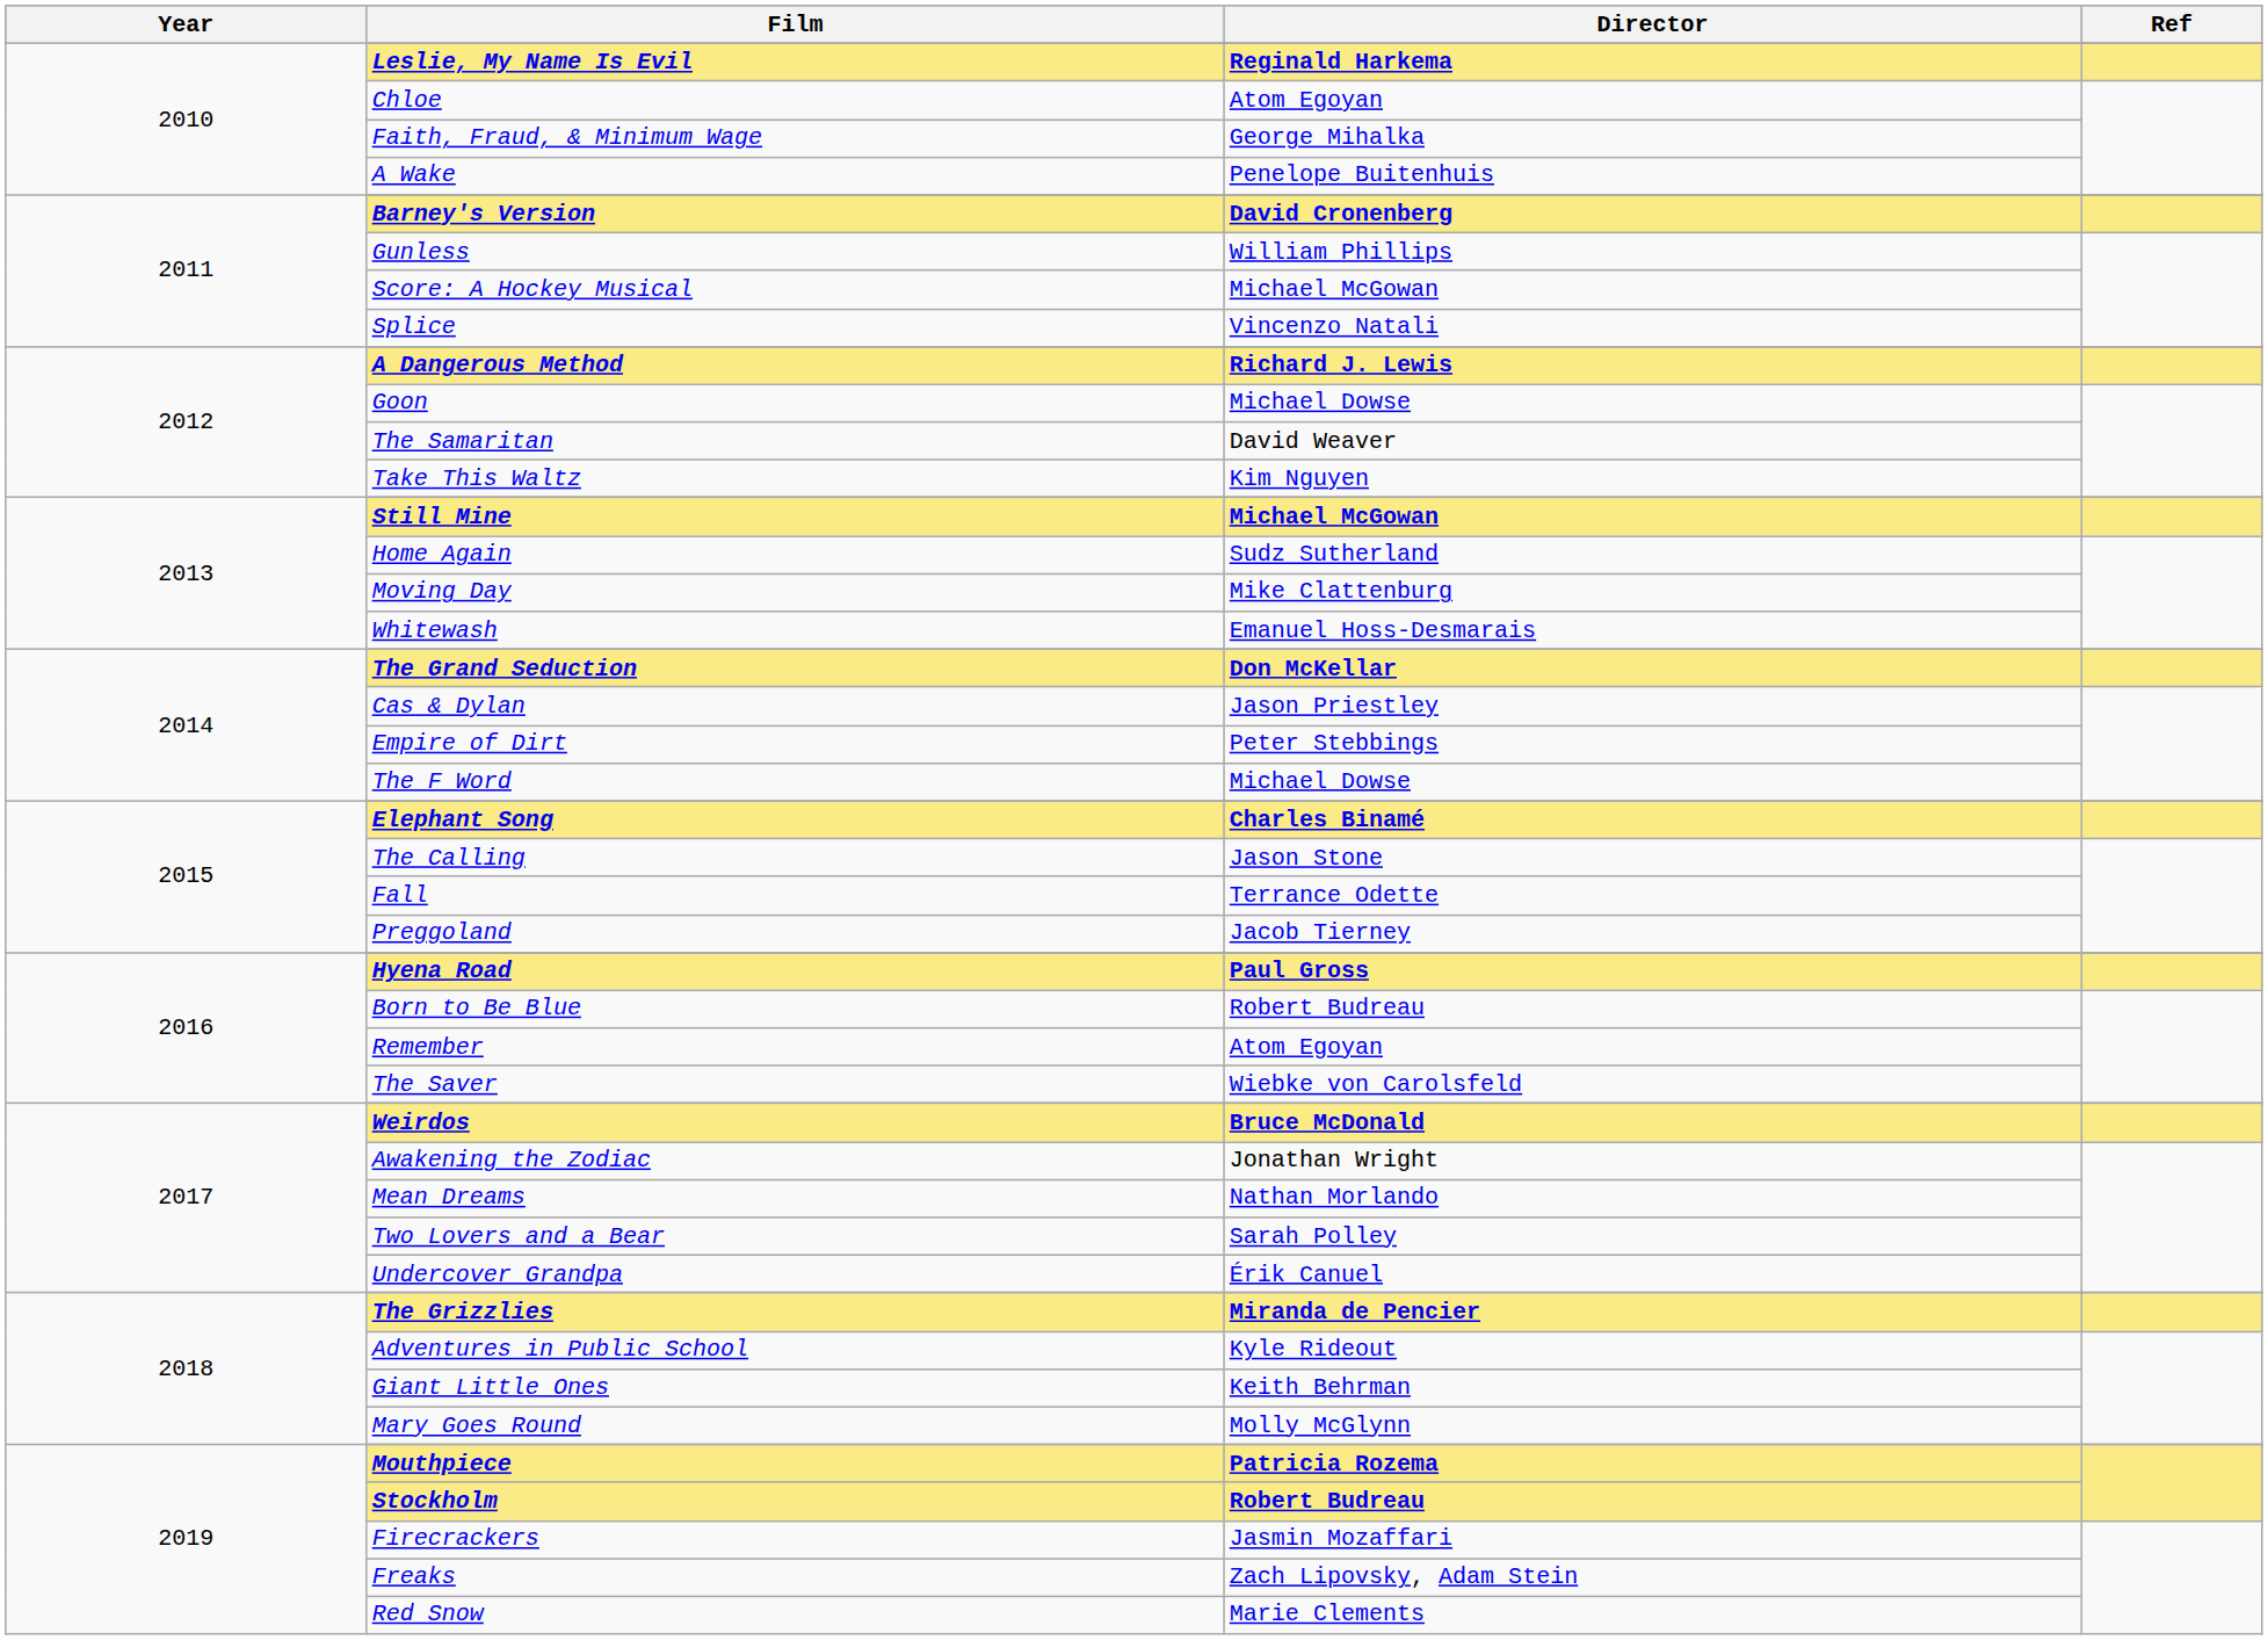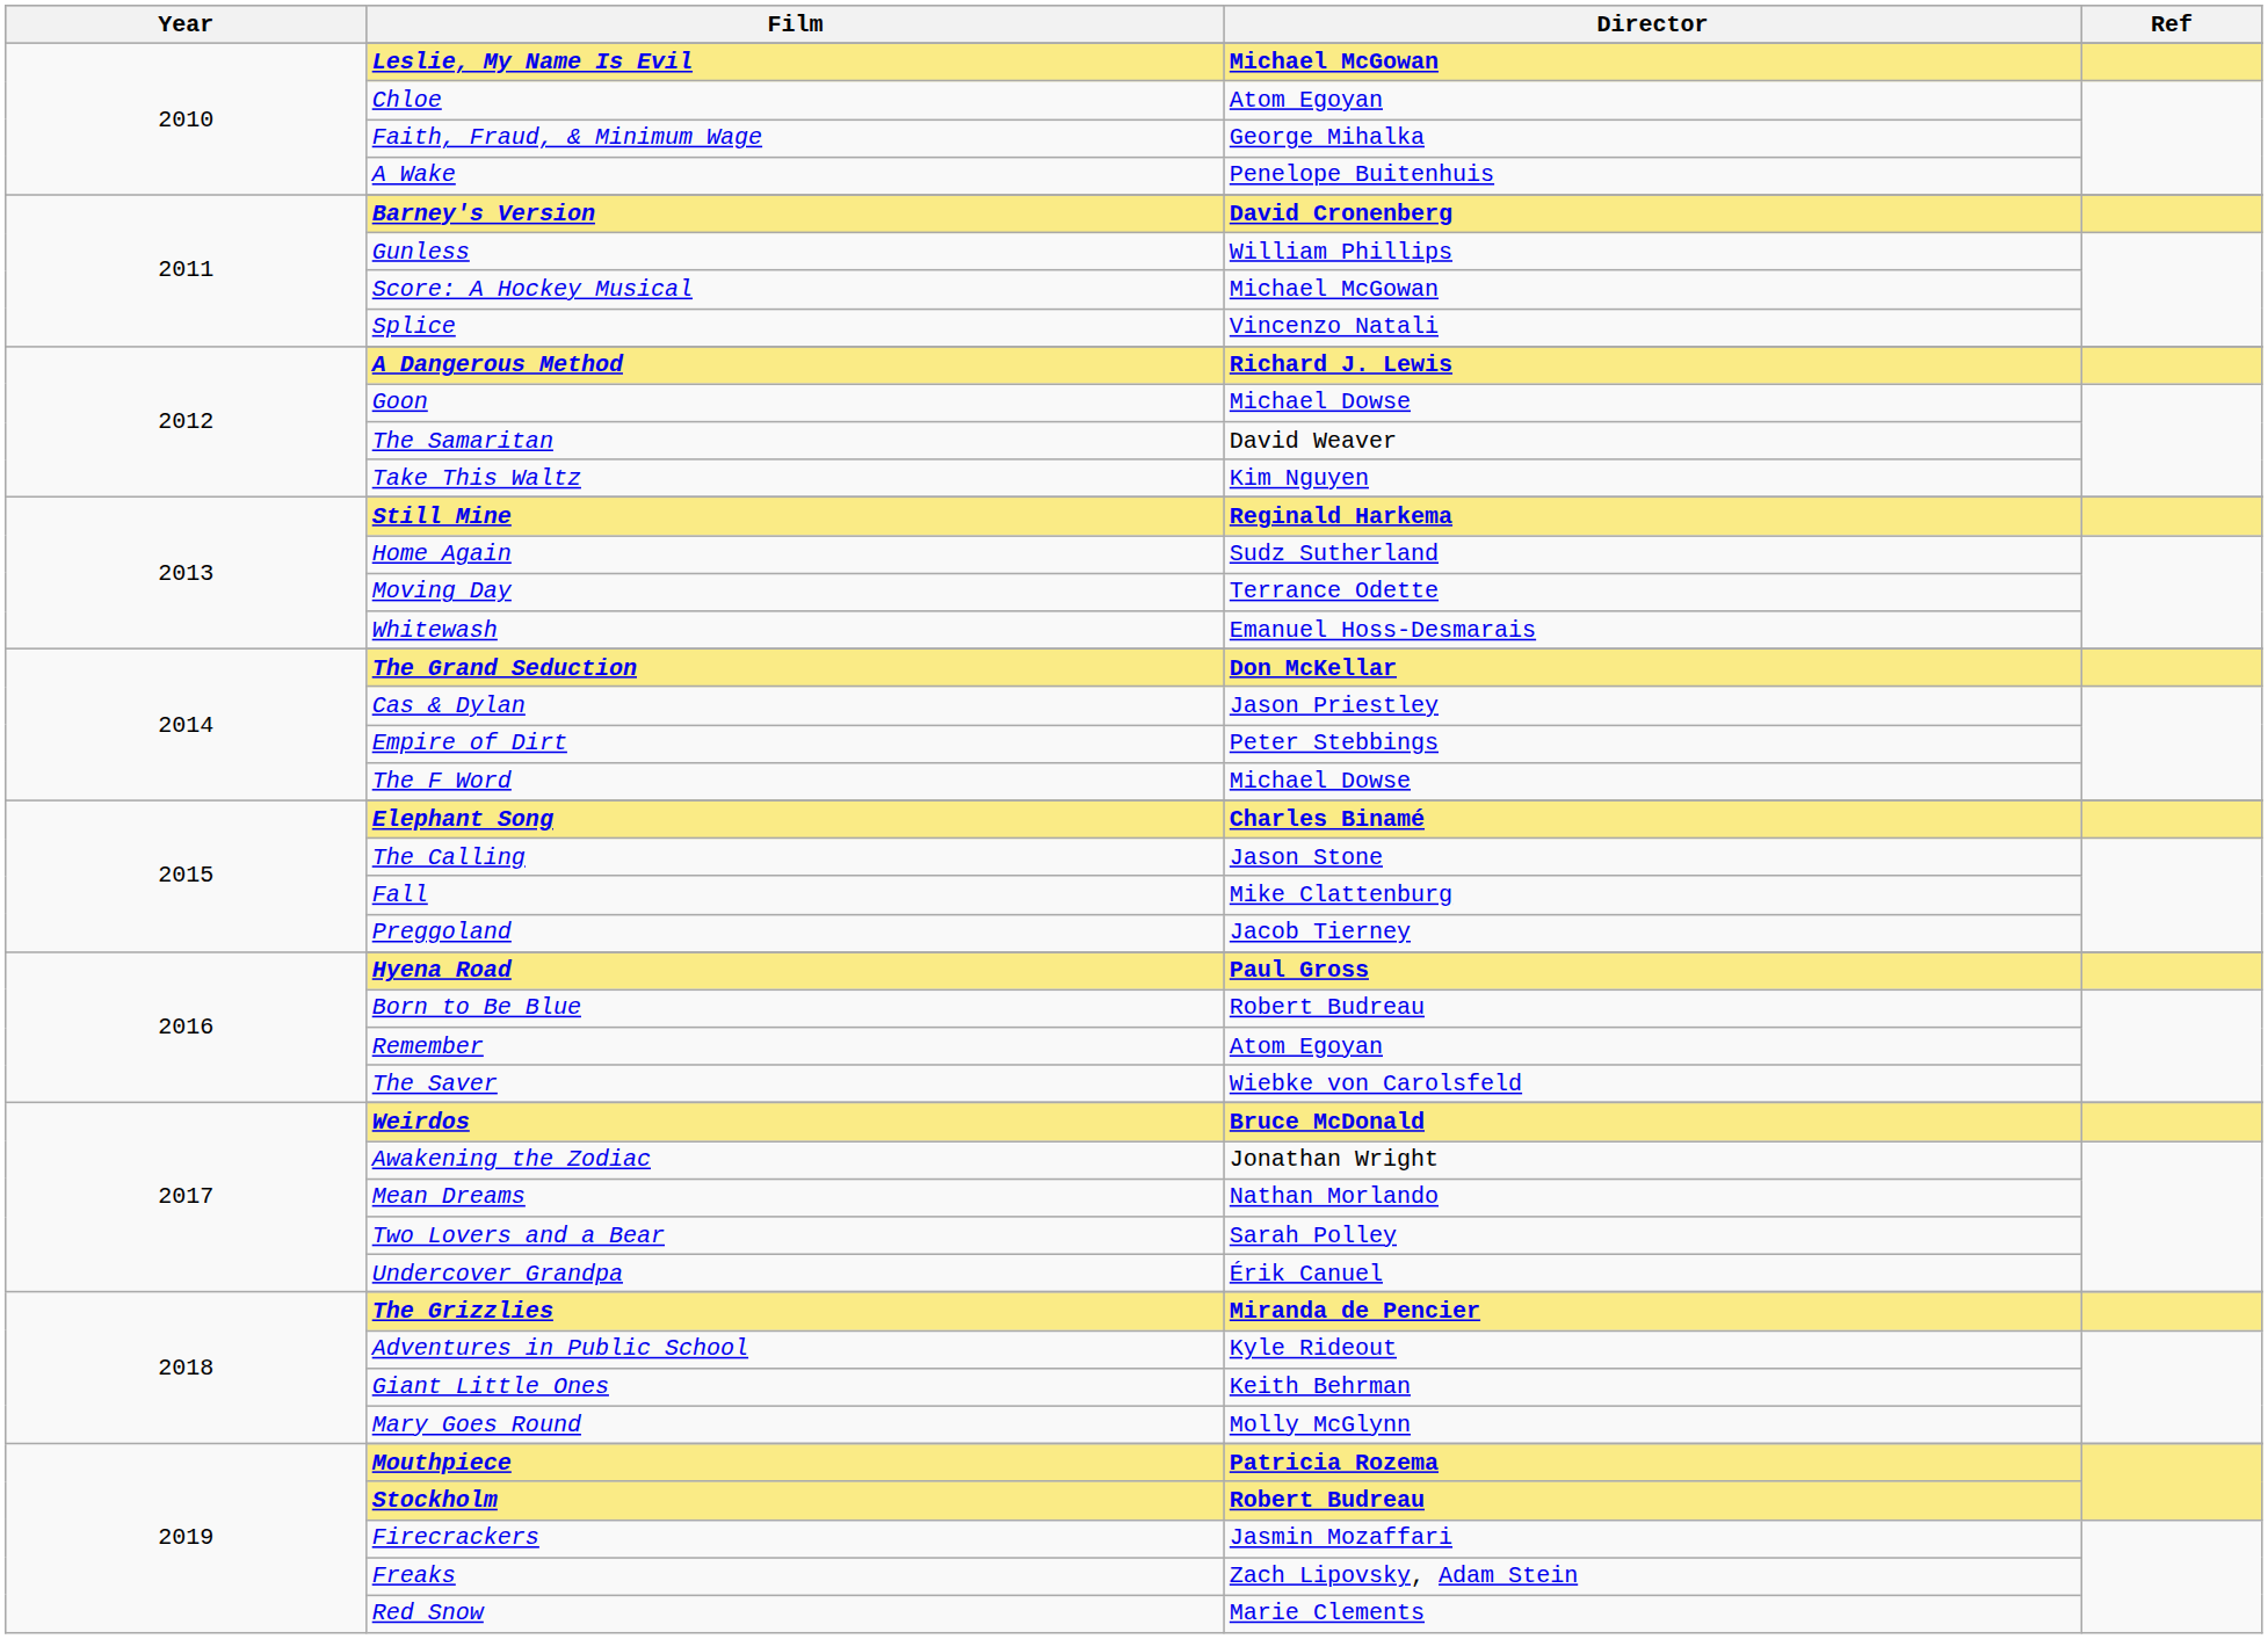 <table class="wikitable" style="width:100%;">
 <tr style="background:#bebebe;">
 <th style="width:8%;">Year</th>
 <th style="width:19%;">Film</th>
 <th style="width:19%;">Director</th>
 <th style="width:4%;">Ref</th>
 </tr>
 <tr>
 <td rowspan="5" align="center">2010</td>
 </tr>
 <tr style="background:#FAEB86">
 <td><strong><em><a href='#'>Leslie, My Name Is Evil</a></em></strong></td>
-<td><strong><a href='#'>Reginald Harkema</a></strong></td>
+<td><strong><a href='#'>Michael McGowan</a></strong></td>
 <td></td>
 </tr>
 <tr>
 <td><em><a href='#'>Chloe</a></em></td>
 <td><a href='#'>Atom Egoyan</a></td>
 <td rowspan=3></td>
 </tr>
 <tr>
 <td><em><a href='#'>Faith, Fraud, & Minimum Wage</a></em></td>
 <td><a href='#'>George Mihalka</a></td>
 </tr>
 <tr>
 <td><em><a href='#'>A Wake</a></em></td>
 <td><a href='#'>Penelope Buitenhuis</a></td>
 </tr>
 <tr>
 <td rowspan="5" align="center">2011</td>
 </tr>
 <tr style="background:#FAEB86">
 <td><strong><em><a href='#'>Barney's Version</a></em></strong></td>
 <td><strong><a href='#'>David Cronenberg</a></strong></td>
 <td></td>
 </tr>
 <tr>
 <td><em><a href='#'>Gunless</a></em></td>
 <td><a href='#'>William Phillips</a></td>
 <td rowspan=3></td>
 </tr>
 <tr>
 <td><em><a href='#'>Score: A Hockey Musical</a></em></td>
 <td><a href='#'>Michael McGowan</a></td>
 </tr>
 <tr>
 <td><em><a href='#'>Splice</a></em></td>
 <td><a href='#'>Vincenzo Natali</a></td>
 </tr>
 <tr>
 <td rowspan="5" align="center">2012</td>
 </tr>
 <tr style="background:#FAEB86">
 <td><strong><em><a href='#'>A Dangerous Method</a></em></strong></td>
 <td><strong><a href='#'>Richard J. Lewis</a></strong></td>
 <td></td>
 </tr>
 <tr>
 <td><em><a href='#'>Goon</a></em></td>
 <td><a href='#'>Michael Dowse</a></td>
 <td rowspan=3></td>
 </tr>
 <tr>
 <td><em><a href='#'>The Samaritan</a></em></td>
 <td>David Weaver</td>
 </tr>
 <tr>
 <td><em><a href='#'>Take This Waltz</a></em></td>
 <td><a href='#'>Kim Nguyen</a></td>
 </tr>
 <tr>
 <td rowspan="5" align="center">2013</td>
 </tr>
 <tr style="background:#FAEB86">
 <td><strong><em><a href='#'>Still Mine</a></em></strong></td>
-<td><strong><a href='#'>Michael McGowan</a></strong></td>
+<td><strong><a href='#'>Reginald Harkema</a></strong></td>
 <td></td>
 </tr>
 <tr>
 <td><em><a href='#'>Home Again</a></em></td>
 <td><a href='#'>Sudz Sutherland</a></td>
 <td rowspan=3></td>
 </tr>
 <tr>
 <td><em><a href='#'>Moving Day</a></em></td>
-<td><a href='#'>Mike Clattenburg</a></td>
+<td><a href='#'>Terrance Odette</a></td>
 </tr>
 <tr>
 <td><em><a href='#'>Whitewash</a></em></td>
 <td><a href='#'>Emanuel Hoss-Desmarais</a></td>
 </tr>
 <tr>
 <td rowspan="5" align="center">2014</td>
 </tr>
 <tr style="background:#FAEB86">
 <td><strong><em><a href='#'>The Grand Seduction</a></em></strong></td>
 <td><strong><a href='#'>Don McKellar</a></strong></td>
 <td></td>
 </tr>
 <tr>
 <td><em><a href='#'>Cas & Dylan</a></em></td>
 <td><a href='#'>Jason Priestley</a></td>
 <td rowspan=3></td>
 </tr>
 <tr>
 <td><em><a href='#'>Empire of Dirt</a></em></td>
 <td><a href='#'>Peter Stebbings</a></td>
 </tr>
 <tr>
 <td><em><a href='#'>The F Word</a></em></td>
 <td><a href='#'>Michael Dowse</a></td>
 </tr>
 <tr>
 <td rowspan="5" align="center">2015</td>
 </tr>
 <tr style="background:#FAEB86">
 <td><strong><em><a href='#'>Elephant Song</a></em></strong></td>
 <td><strong><a href='#'>Charles Binamé</a></strong></td>
 <td></td>
 </tr>
 <tr>
 <td><em><a href='#'>The Calling</a></em></td>
 <td><a href='#'>Jason Stone</a></td>
 <td rowspan=3></td>
 </tr>
 <tr>
 <td><em><a href='#'>Fall</a></em></td>
-<td><a href='#'>Terrance Odette</a></td>
+<td><a href='#'>Mike Clattenburg</a></td>
 </tr>
 <tr>
 <td><em><a href='#'>Preggoland</a></em></td>
 <td><a href='#'>Jacob Tierney</a></td>
 </tr>
 <tr>
 <td rowspan="5" align="center">2016</td>
 </tr>
 <tr style="background:#FAEB86">
 <td><strong><em><a href='#'>Hyena Road</a></em></strong></td>
 <td><strong><a href='#'>Paul Gross</a></strong></td>
 <td></td>
 </tr>
 <tr>
 <td><em><a href='#'>Born to Be Blue</a></em></td>
 <td><a href='#'>Robert Budreau</a></td>
 <td rowspan=3></td>
 </tr>
 <tr>
 <td><em><a href='#'>Remember</a></em></td>
 <td><a href='#'>Atom Egoyan</a></td>
 </tr>
 <tr>
 <td><em><a href='#'>The Saver</a></em></td>
 <td><a href='#'>Wiebke von Carolsfeld</a></td>
 </tr>
 <tr>
 <td rowspan="6" align="center">2017</td>
 </tr>
 <tr style="background:#FAEB86">
 <td><strong><em><a href='#'>Weirdos</a></em></strong></td>
 <td><strong><a href='#'>Bruce McDonald</a></strong></td>
 <td></td>
 </tr>
 <tr>
 <td><em><a href='#'>Awakening the Zodiac</a></em></td>
 <td>Jonathan Wright</td>
 <td rowspan=4></td>
 </tr>
 <tr>
 <td><em><a href='#'>Mean Dreams</a></em></td>
 <td><a href='#'>Nathan Morlando</a></td>
 </tr>
 <tr>
 <td><em><a href='#'>Two Lovers and a Bear</a></em></td>
 <td><a href='#'>Sarah Polley</a></td>
 </tr>
 <tr>
 <td><em><a href='#'>Undercover Grandpa</a></em></td>
 <td><a href='#'>Érik Canuel</a></td>
 </tr>
 <tr>
 <td rowspan="5" align="center">2018</td>
 </tr>
 <tr style="background:#FAEB86">
 <td><strong><em><a href='#'>The Grizzlies</a></em></strong></td>
 <td><strong><a href='#'>Miranda de Pencier</a></strong></td>
 <td></td>
 </tr>
 <tr>
 <td><em><a href='#'>Adventures in Public School</a></em></td>
 <td><a href='#'>Kyle Rideout</a></td>
 <td rowspan=3></td>
 </tr>
 <tr>
 <td><em><a href='#'>Giant Little Ones</a></em></td>
 <td><a href='#'>Keith Behrman</a></td>
 </tr>
 <tr>
 <td><em><a href='#'>Mary Goes Round</a></em></td>
 <td><a href='#'>Molly McGlynn</a></td>
 </tr>
 <tr>
 <td rowspan="6" align="center">2019</td>
 </tr>
 <tr style="background:#FAEB86">
 <td><strong><em><a href='#'>Mouthpiece</a></em></strong></td>
 <td><strong><a href='#'>Patricia Rozema</a></strong></td>
 <td rowspan=2></td>
 </tr>
 <tr style="background:#FAEB86">
 <td><strong><em><a href='#'>Stockholm</a></em></strong></td>
 <td><strong><a href='#'>Robert Budreau</a></strong></td>
 </tr>
 <tr>
 <td><em><a href='#'>Firecrackers</a></em></td>
 <td><a href='#'>Jasmin Mozaffari</a></td>
 <td rowspan=3></td>
 </tr>
 <tr>
 <td><em><a href='#'>Freaks</a></em></td>
 <td><a href='#'>Zach Lipovsky</a>, <a href='#'>Adam Stein</a></td>
 </tr>
 <tr>
 <td><em><a href='#'>Red Snow</a></em></td>
 <td><a href='#'>Marie Clements</a></td>
 </tr>
 </table>
